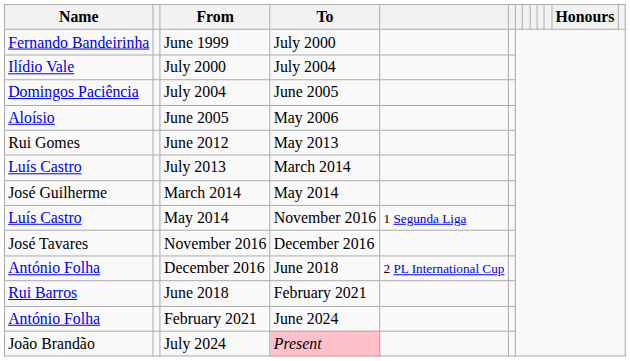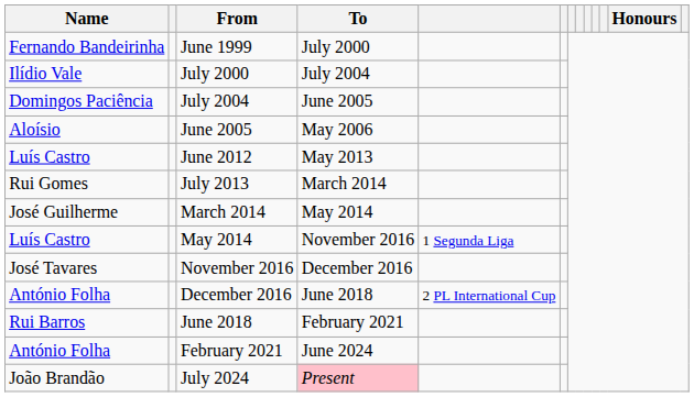 <table class="sortable wikitable" style="text-align: center;">
 <tr>
 <th>Name</th>
 <th></th>
 <th>From</th>
 <th class="unsortable">To</th>
 <th></th>
 <th></th>
 <th></th>
 <th></th>
 <th></th>
 <th></th>
 <th></th>
 <th class="unsortable">Honours</th>
 <th class="unsortable"></th>
 </tr>
 <tr>
 <td align=left><a href='#'>Fernando Bandeirinha</a></td>
 <td align=center></td>
 <td align=left>June 1999</td>
 <td align=left>July 2000<br></td>
 <td align=left></td>
 <td></td>
 </tr>
 <tr>
 <td align=left><a href='#'>Ilídio Vale</a></td>
 <td align=center></td>
 <td align=left>July 2000</td>
 <td align=left>July 2004<br></td>
 <td align=left></td>
 <td></td>
 </tr>
 <tr>
 <td align=left><a href='#'>Domingos Paciência</a></td>
 <td align=center></td>
 <td align=left>July 2004</td>
 <td align=left>June 2005<br></td>
 <td align=left></td>
 <td></td>
 </tr>
 <tr>
 <td align=left><a href='#'>Aloísio</a></td>
 <td align=center></td>
 <td align=left>June 2005</td>
 <td align=left>May 2006<br></td>
 <td align=left></td>
 <td></td>
 </tr>
 <tr>
-<td align=left>Rui Gomes</td>
+<td align=left><a href='#'>Luís Castro</a></td>
 <td align=center></td>
 <td align=left>June 2012</td>
 <td align=left>May 2013<br></td>
 <td align=left></td>
 <td></td>
 </tr>
 <tr>
-<td align=left><a href='#'>Luís Castro</a></td>
+<td align=left>Rui Gomes</td>
 <td align=center></td>
 <td align=left>July 2013</td>
 <td align=left>March 2014<br></td>
 <td align=left></td>
 <td></td>
 </tr>
 <tr>
 <td align=left>José Guilherme</td>
 <td align=center></td>
 <td align=left>March 2014</td>
 <td align=left>May 2014<br></td>
 <td align=left></td>
 <td></td>
 </tr>
 <tr>
 <td align=left><a href='#'>Luís Castro</a></td>
 <td align=center></td>
 <td align=left>May 2014</td>
 <td align=left>November 2016<br></td>
 <td align=left><small>1 <a href='#'>Segunda Liga</a></small></td>
 <td></td>
 </tr>
 <tr>
 <td align=left>José Tavares</td>
 <td align=center></td>
 <td align=left>November 2016</td>
 <td align=left>December 2016<br></td>
 <td align=left></td>
 <td></td>
 </tr>
 <tr>
 <td align=left><a href='#'>António Folha</a></td>
 <td align=center></td>
 <td align=left>December 2016</td>
 <td align=left>June 2018<br></td>
 <td align=left><small>2 <a href='#'>PL International Cup</a></small></td>
 <td></td>
 </tr>
 <tr>
 <td align=left><a href='#'>Rui Barros</a></td>
 <td align=center></td>
 <td align=left>June 2018</td>
 <td align=left>February 2021<br></td>
 <td align=left></td>
 <td></td>
 </tr>
 <tr>
 <td align=left><a href='#'>António Folha</a></td>
 <td align=center></td>
 <td align=left>February 2021</td>
 <td align=left>June 2024<br></td>
 <td align=left></td>
 <td></td>
 </tr>
 <tr>
 <td align=left>João Brandão</td>
 <td align=center></td>
 <td align=left>July 2024</td>
 <td align=left style="background: pink;"><em>Present</em><br></td>
 <td align=left></td>
 <td></td>
 </tr>
 </table>
